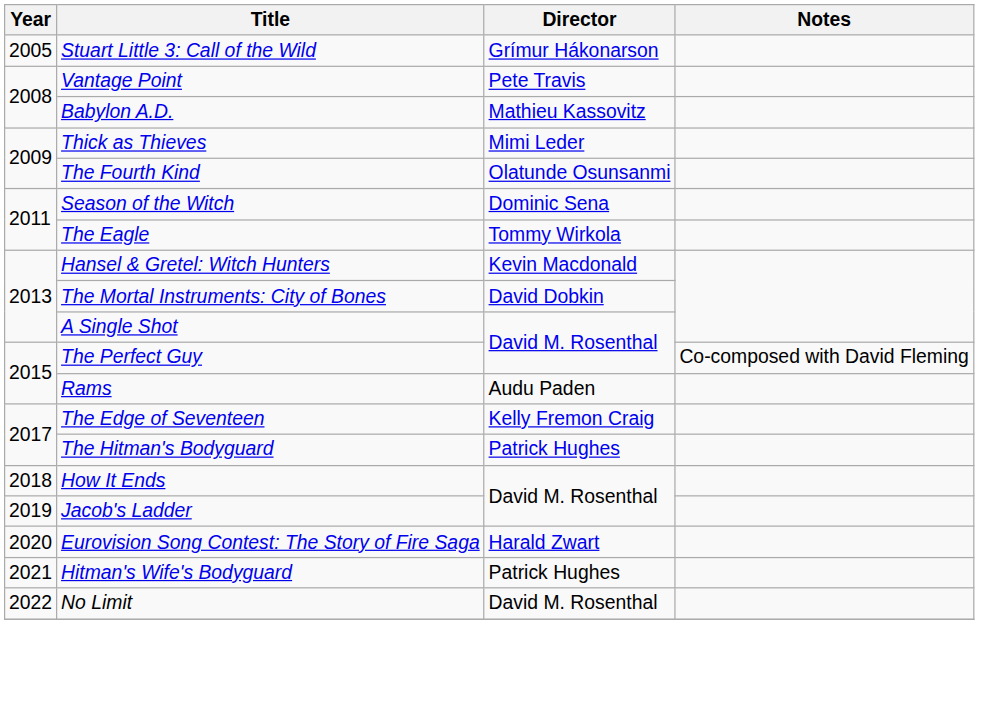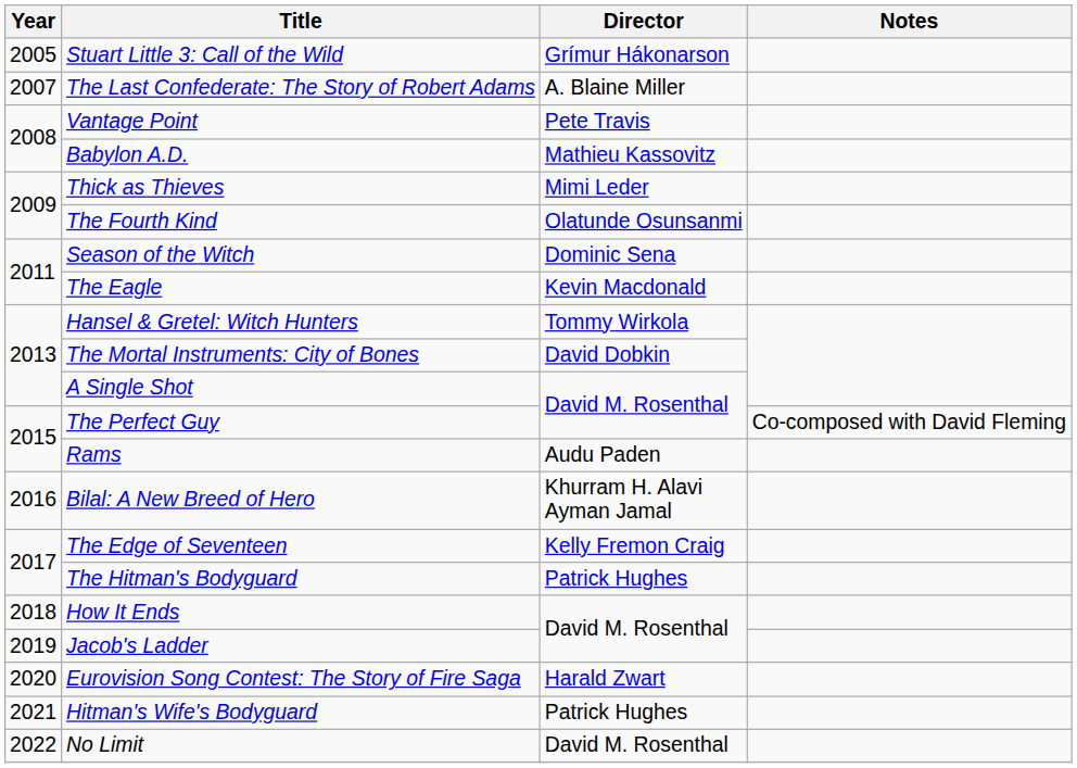 <table class="wikitable">
 <tr>
 <th>Year</th>
 <th>Title</th>
 <th>Director</th>
 <th>Notes</th>
 </tr>
 <tr>
 <td>2005</td>
 <td><em><a href='#'>Stuart Little 3: Call of the Wild</a></em></td>
 <td><a href='#'>Grímur Hákonarson</a></td>
+<td></td>
+</tr>
+<tr>
+<td>2007</td>
+<td><em><a href='#'>The Last Confederate: The Story of Robert Adams</a></em></td>
+<td>A. Blaine Miller</td>
 <td></td>
 </tr>
 <tr>
 <td rowspan=2>2008</td>
 <td><em><a href='#'>Vantage Point</a></em></td>
 <td><a href='#'>Pete Travis</a></td>
 <td></td>
 </tr>
 <tr>
 <td><em><a href='#'>Babylon A.D.</a></em></td>
 <td><a href='#'>Mathieu Kassovitz</a></td>
 <td></td>
 </tr>
 <tr>
 <td rowspan=2>2009</td>
 <td><em><a href='#'>Thick as Thieves</a></em></td>
 <td><a href='#'>Mimi Leder</a></td>
 <td></td>
 </tr>
 <tr>
 <td><em><a href='#'>The Fourth Kind</a></em></td>
 <td><a href='#'>Olatunde Osunsanmi</a></td>
 <td></td>
 </tr>
 <tr>
 <td rowspan=2>2011</td>
 <td><em><a href='#'>Season of the Witch</a></em></td>
 <td><a href='#'>Dominic Sena</a></td>
 <td></td>
 </tr>
 <tr>
 <td><em><a href='#'>The Eagle</a></em></td>
-<td><a href='#'>Tommy Wirkola</a></td>
+<td><a href='#'>Kevin Macdonald</a></td>
 <td></td>
 </tr>
 <tr>
 <td rowspan="3">2013</td>
 <td><em><a href='#'>Hansel & Gretel: Witch Hunters</a></em></td>
-<td><a href='#'>Kevin Macdonald</a></td>
+<td><a href='#'>Tommy Wirkola</a></td>
 <td rowspan="3"></td>
 </tr>
 <tr>
 <td><em><a href='#'>The Mortal Instruments: City of Bones</a></em></td>
 <td><a href='#'>David Dobkin</a></td>
 </tr>
 <tr>
 <td><em><a href='#'>A Single Shot</a></em></td>
 <td rowspan=2><a href='#'>David M. Rosenthal</a></td>
 </tr>
 <tr>
 <td rowspan=2>2015</td>
 <td><em><a href='#'>The Perfect Guy</a></em></td>
 <td>Co-composed with David Fleming</td>
 </tr>
 <tr>
 <td><em><a href='#'>Rams</a></em></td>
 <td>Audu Paden</td>
+<td></td>
+</tr>
+<tr>
+<td>2016</td>
+<td><em><a href='#'>Bilal: A New Breed of Hero</a></em></td>
+<td>Khurram H. Alavi<br>Ayman Jamal</td>
 <td></td>
 </tr>
 <tr>
 <td rowspan=2>2017</td>
 <td><em><a href='#'>The Edge of Seventeen</a></em></td>
 <td><a href='#'>Kelly Fremon Craig</a></td>
 <td></td>
 </tr>
 <tr>
 <td><em><a href='#'>The Hitman's Bodyguard</a></em></td>
 <td><a href='#'>Patrick Hughes</a></td>
 <td></td>
 </tr>
 <tr>
 <td>2018</td>
 <td><em><a href='#'>How It Ends</a></em></td>
 <td rowspan=2>David M. Rosenthal</td>
 <td></td>
 </tr>
 <tr>
 <td>2019</td>
 <td><em><a href='#'>Jacob's Ladder</a></em></td>
 <td></td>
 </tr>
 <tr>
 <td>2020</td>
 <td><em><a href='#'>Eurovision Song Contest: The Story of Fire Saga</a></em></td>
 <td><a href='#'>Harald Zwart</a></td>
 <td></td>
 </tr>
 <tr>
 <td>2021</td>
 <td><em><a href='#'>Hitman's Wife's Bodyguard</a></em></td>
 <td>Patrick Hughes</td>
 <td></td>
 </tr>
 <tr>
 <td>2022</td>
 <td><em>No Limit</em></td>
 <td>David M. Rosenthal</td>
 <td></td>
 </tr>
 <tr>
 </tr>
 </table>
